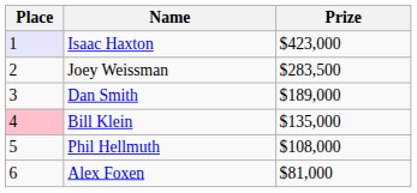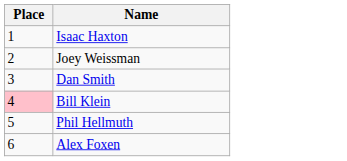 <table class="wikitable">
 <tr>
 <th width="50">Place</th>
 <th width="200">Name</th>
-<th width="125">Prize</th>
 </tr>
 <tr>
-<td style="background: lavender;">1</td>
+<td>1</td>
 <td> <a href='#'>Isaac Haxton</a></td>
-<td>$423,000</td>
 </tr>
 <tr>
 <td>2</td>
 <td> Joey Weissman</td>
-<td>$283,500</td>
 </tr>
 <tr>
 <td>3</td>
 <td> <a href='#'>Dan Smith</a></td>
-<td>$189,000</td>
 </tr>
 <tr>
 <td style="background: pink;">4</td>
 <td> <a href='#'>Bill Klein</a></td>
-<td>$135,000</td>
 </tr>
 <tr>
 <td>5</td>
 <td> <a href='#'>Phil Hellmuth</a></td>
-<td>$108,000</td>
 </tr>
 <tr>
 <td>6</td>
 <td> <a href='#'>Alex Foxen</a></td>
-<td>$81,000</td>
 </tr>
 </table>
